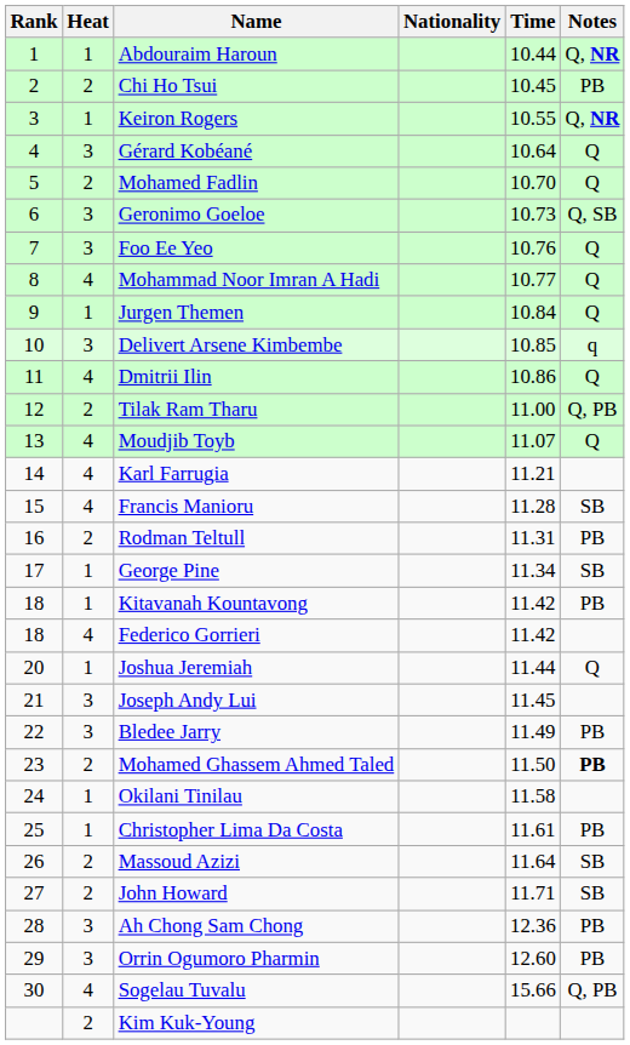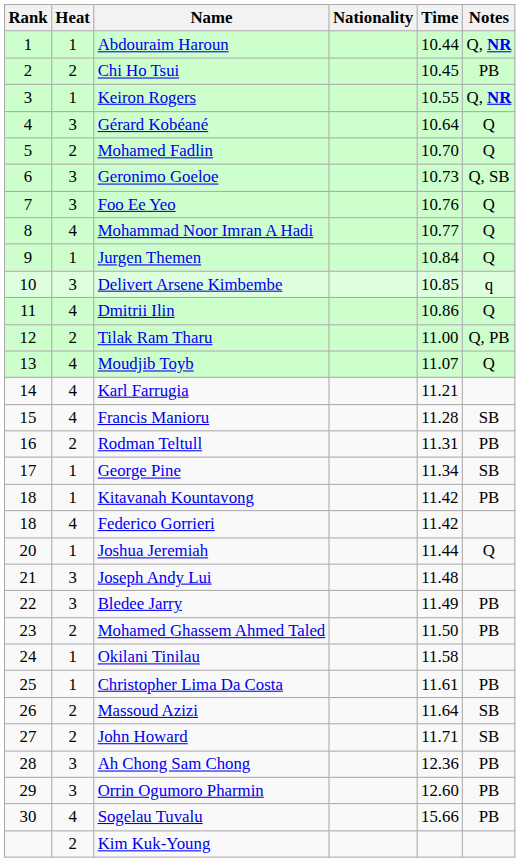 <table class="wikitable sortable" style="text-align:center">
 <tr>
 <th>Rank</th>
 <th>Heat</th>
 <th>Name</th>
 <th>Nationality</th>
 <th>Time</th>
 <th>Notes</th>
 </tr>
 <tr bgcolor=ccffcc>
 <td>1</td>
 <td>1</td>
 <td align=left><a href='#'>Abdouraim Haroun</a></td>
 <td align=left></td>
 <td>10.44</td>
 <td>Q, <strong><a href='#'>NR</a></strong></td>
 </tr>
 <tr bgcolor=ccffcc>
 <td>2</td>
 <td>2</td>
 <td align=left><a href='#'>Chi Ho Tsui</a></td>
 <td align=left></td>
 <td>10.45</td>
 <td>PB</td>
 </tr>
 <tr bgcolor=ccffcc>
 <td>3</td>
 <td>1</td>
 <td align=left><a href='#'>Keiron Rogers</a></td>
 <td align=left></td>
 <td>10.55</td>
 <td>Q, <strong><a href='#'>NR</a></strong></td>
 </tr>
 <tr bgcolor=ccffcc>
 <td>4</td>
 <td>3</td>
 <td align=left><a href='#'>Gérard Kobéané</a></td>
 <td align=left></td>
 <td>10.64</td>
 <td>Q</td>
 </tr>
 <tr bgcolor=ccffcc>
 <td>5</td>
 <td>2</td>
 <td align=left><a href='#'>Mohamed Fadlin</a></td>
 <td align=left></td>
 <td>10.70</td>
 <td>Q</td>
 </tr>
 <tr bgcolor=ccffcc>
 <td>6</td>
 <td>3</td>
 <td align=left><a href='#'>Geronimo Goeloe</a></td>
 <td align=left></td>
 <td>10.73</td>
 <td>Q, SB</td>
 </tr>
 <tr bgcolor=ccffcc>
 <td>7</td>
 <td>3</td>
 <td align=left><a href='#'>Foo Ee Yeo</a></td>
 <td align=left></td>
 <td>10.76</td>
 <td>Q</td>
 </tr>
 <tr bgcolor=ccffcc>
 <td>8</td>
 <td>4</td>
 <td align=left><a href='#'>Mohammad Noor Imran A Hadi</a></td>
 <td align=left></td>
 <td>10.77</td>
 <td>Q</td>
 </tr>
 <tr bgcolor=ccffcc>
 <td>9</td>
 <td>1</td>
 <td align=left><a href='#'>Jurgen Themen</a></td>
 <td align=left></td>
 <td>10.84</td>
 <td>Q</td>
 </tr>
 <tr bgcolor=ddffdd>
 <td>10</td>
 <td>3</td>
 <td align=left><a href='#'>Delivert Arsene Kimbembe</a></td>
 <td align=left></td>
 <td>10.85</td>
 <td>q</td>
 </tr>
 <tr bgcolor=ccffcc>
 <td>11</td>
 <td>4</td>
 <td align=left><a href='#'>Dmitrii Ilin</a></td>
 <td align=left></td>
 <td>10.86</td>
 <td>Q</td>
 </tr>
 <tr bgcolor=ccffcc>
 <td>12</td>
 <td>2</td>
 <td align=left><a href='#'>Tilak Ram Tharu</a></td>
 <td align=left></td>
 <td>11.00</td>
 <td>Q, PB</td>
 </tr>
 <tr bgcolor=ccffcc>
 <td>13</td>
 <td>4</td>
 <td align=left><a href='#'>Moudjib Toyb</a></td>
 <td align=left></td>
 <td>11.07</td>
 <td>Q</td>
 </tr>
 <tr>
 <td>14</td>
 <td>4</td>
 <td align=left><a href='#'>Karl Farrugia</a></td>
 <td align=left></td>
 <td>11.21</td>
 <td></td>
 </tr>
 <tr>
 <td>15</td>
 <td>4</td>
 <td align=left><a href='#'>Francis Manioru</a></td>
 <td align=left></td>
 <td>11.28</td>
 <td>SB</td>
 </tr>
 <tr>
 <td>16</td>
 <td>2</td>
 <td align=left><a href='#'>Rodman Teltull</a></td>
 <td align=left></td>
 <td>11.31</td>
 <td>PB</td>
 </tr>
 <tr>
 <td>17</td>
 <td>1</td>
 <td align=left><a href='#'>George Pine</a></td>
 <td align=left></td>
 <td>11.34</td>
 <td>SB</td>
 </tr>
 <tr>
 <td>18</td>
 <td>1</td>
 <td align=left><a href='#'>Kitavanah Kountavong</a></td>
 <td align=left></td>
 <td>11.42</td>
 <td>PB</td>
 </tr>
 <tr>
 <td>18</td>
 <td>4</td>
 <td align=left><a href='#'>Federico Gorrieri</a></td>
 <td align=left></td>
 <td>11.42</td>
 <td></td>
 </tr>
 <tr>
 <td>20</td>
 <td>1</td>
 <td align=left><a href='#'>Joshua Jeremiah</a></td>
 <td align=left></td>
 <td>11.44</td>
 <td>Q</td>
 </tr>
 <tr>
 <td>21</td>
 <td>3</td>
 <td align=left><a href='#'>Joseph Andy Lui</a></td>
 <td align=left></td>
-<td>11.45</td>
+<td>11.48</td>
 <td></td>
 </tr>
 <tr>
 <td>22</td>
 <td>3</td>
 <td align=left><a href='#'>Bledee Jarry</a></td>
 <td align=left></td>
 <td>11.49</td>
 <td>PB</td>
 </tr>
 <tr>
 <td>23</td>
 <td>2</td>
 <td align=left><a href='#'>Mohamed Ghassem Ahmed Taled</a></td>
 <td align=left></td>
 <td>11.50</td>
-<td><strong>PB</strong></td>
+<td>PB</td>
 </tr>
 <tr>
 <td>24</td>
 <td>1</td>
 <td align=left><a href='#'>Okilani Tinilau</a></td>
 <td align=left></td>
 <td>11.58</td>
 <td></td>
 </tr>
 <tr>
 <td>25</td>
 <td>1</td>
 <td align=left><a href='#'>Christopher Lima Da Costa</a></td>
 <td align=left></td>
 <td>11.61</td>
 <td>PB</td>
 </tr>
 <tr>
 <td>26</td>
 <td>2</td>
 <td align=left><a href='#'>Massoud Azizi</a></td>
 <td align=left></td>
 <td>11.64</td>
 <td>SB</td>
 </tr>
 <tr>
 <td>27</td>
 <td>2</td>
 <td align=left><a href='#'>John Howard</a></td>
 <td align=left></td>
 <td>11.71</td>
 <td>SB</td>
 </tr>
 <tr>
 <td>28</td>
 <td>3</td>
 <td align=left><a href='#'>Ah Chong Sam Chong</a></td>
 <td align=left></td>
 <td>12.36</td>
 <td>PB</td>
 </tr>
 <tr>
 <td>29</td>
 <td>3</td>
 <td align=left><a href='#'>Orrin Ogumoro Pharmin</a></td>
 <td align=left></td>
 <td>12.60</td>
 <td>PB</td>
 </tr>
 <tr>
 <td>30</td>
 <td>4</td>
 <td align=left><a href='#'>Sogelau Tuvalu</a></td>
 <td align=left></td>
 <td>15.66</td>
-<td>Q, PB</td>
+<td>PB</td>
 </tr>
 <tr>
 <td></td>
 <td>2</td>
 <td align=left><a href='#'>Kim Kuk-Young</a></td>
 <td align=left></td>
 <td></td>
 <td></td>
 </tr>
 </table>
